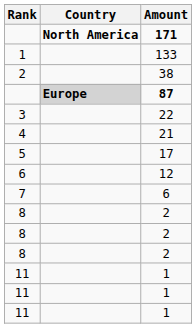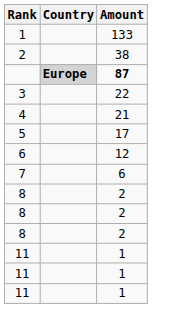 <table class="wikitable" style="text-align: center;">
 <tr>
 <th>Rank</th>
 <th>Country</th>
 <th>Amount</th>
-</tr>
-<tr>
-<td></td>
-<td style="text-align: left;"><strong>North America</strong></td>
-<td><strong>171</strong></td>
 </tr>
 <tr>
 <td>1</td>
 <td style="text-align: left;"></td>
 <td>133</td>
 </tr>
 <tr>
 <td>2</td>
 <td style="text-align: left;"></td>
 <td>38</td>
 </tr>
 <tr>
 <td></td>
 <td style="background: lightgrey; text-align: left;"><strong>Europe</strong></td>
 <td><strong>87</strong></td>
 </tr>
 <tr>
 <td>3</td>
 <td style="text-align: left;"></td>
 <td>22</td>
 </tr>
 <tr>
 <td>4</td>
 <td style="text-align: left;"></td>
 <td>21</td>
 </tr>
 <tr>
 <td>5</td>
 <td style="text-align: left;"></td>
 <td>17</td>
 </tr>
 <tr>
 <td>6</td>
 <td style="text-align: left;"></td>
 <td>12</td>
 </tr>
 <tr>
 <td>7</td>
 <td style="text-align: left;"></td>
 <td>6</td>
 </tr>
 <tr>
 <td>8</td>
 <td style="text-align: left;"></td>
 <td>2</td>
 </tr>
 <tr>
 <td>8</td>
 <td style="text-align: left;"></td>
 <td>2</td>
 </tr>
 <tr>
 <td>8</td>
 <td style="text-align: left;"></td>
 <td>2</td>
 </tr>
 <tr>
 <td>11</td>
 <td style="text-align: left;"></td>
 <td>1</td>
 </tr>
 <tr>
 <td>11</td>
 <td style="text-align: left;"></td>
 <td>1</td>
 </tr>
 <tr>
 <td>11</td>
 <td style="text-align: left;"></td>
 <td>1</td>
 </tr>
 </table>
